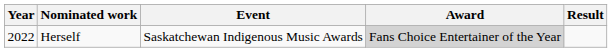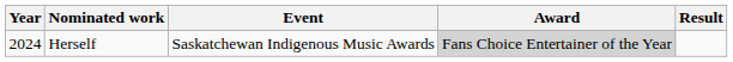 <table class="wikitable">
 <tr>
 <th style="text-align:center;">Year</th>
 <th style="text-align:center;">Nominated work</th>
 <th style="text-align:center;">Event</th>
 <th style="text-align:center;">Award</th>
 <th style="text-align:center;">Result</th>
 </tr>
 <tr>
-<td>2022</td>
+<td>2024</td>
 <td>Herself</td>
 <td>Saskatchewan Indigenous Music Awards</td>
 <td style="background: lightgrey;">Fans Choice Entertainer of the Year</td>
 <td></td>
 </tr>
 </table>
